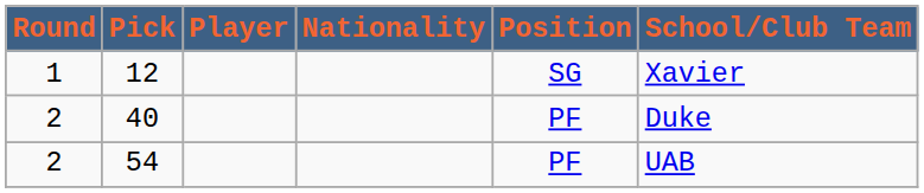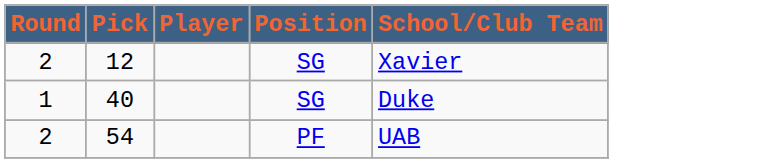 <table class="wikitable">
 <tr>
 <th style="background:#3D6085;color:#F26532;">Round</th>
 <th style="background:#3D6085;color:#F26532;">Pick</th>
 <th style="background:#3D6085;color:#F26532;">Player</th>
-<th style="background:#3D6085;color:#F26532;">Nationality</th>
 <th style="background:#3D6085;color:#F26532;">Position</th>
 <th style="background:#3D6085;color:#F26532;">School/Club Team</th>
 </tr>
 <tr>
-<td align=center>1</td>
+<td align=center>2</td>
 <td align=center>12</td>
-<td></td>
 <td></td>
 <td align=center><a href='#'>SG</a></td>
 <td><a href='#'>Xavier</a></td>
 </tr>
 <tr>
-<td align=center>2</td>
+<td align=center>1</td>
 <td align=center>40</td>
 <td></td>
-<td></td>
-<td align=center><a href='#'>PF</a></td>
+<td align=center><a href='#'>SG</a></td>
 <td><a href='#'>Duke</a></td>
 </tr>
 <tr>
 <td align=center>2</td>
 <td align=center>54</td>
 <td></td>
-<td></td>
 <td align=center><a href='#'>PF</a></td>
 <td><a href='#'>UAB</a></td>
 </tr>
 </table>
